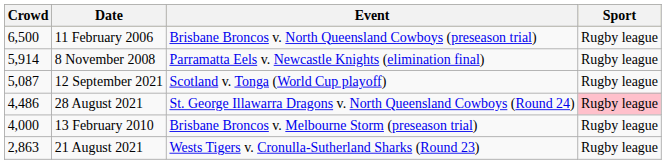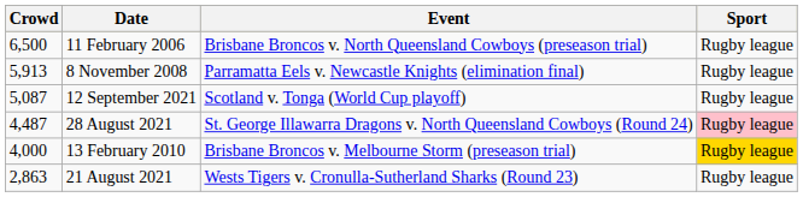 <table class="wikitable">
 <tr style="background:#bdb76b;">
 <th>Crowd</th>
 <th>Date</th>
 <th>Event</th>
 <th>Sport</th>
 </tr>
 <tr>
 <td>6,500</td>
 <td>11 February 2006</td>
 <td><a href='#'>Brisbane Broncos</a> v. <a href='#'>North Queensland Cowboys</a> (<a href='#'>preseason trial</a>)</td>
 <td>Rugby league</td>
 </tr>
 <tr>
-<td>5,914</td>
+<td>5,913</td>
 <td>8 November 2008</td>
 <td><a href='#'>Parramatta Eels</a> v. <a href='#'>Newcastle Knights</a> (<a href='#'>elimination final</a>)</td>
 <td>Rugby league</td>
 </tr>
 <tr>
 <td>5,087</td>
 <td>12 September 2021</td>
 <td><a href='#'>Scotland</a> v. <a href='#'>Tonga</a> (<a href='#'>World Cup playoff</a>)</td>
 <td>Rugby league</td>
 </tr>
 <tr>
-<td>4,486</td>
+<td>4,487</td>
 <td>28 August 2021</td>
 <td><a href='#'>St. George Illawarra Dragons</a> v. <a href='#'>North Queensland Cowboys</a> (<a href='#'>Round 24</a>)</td>
 <td style="background: pink;">Rugby league</td>
 </tr>
 <tr>
 <td>4,000</td>
 <td>13 February 2010</td>
 <td><a href='#'>Brisbane Broncos</a> v. <a href='#'>Melbourne Storm</a> (<a href='#'>preseason trial</a>)</td>
-<td>Rugby league</td>
+<td style="background: gold;">Rugby league</td>
 </tr>
 <tr>
 <td>2,863</td>
 <td>21 August 2021</td>
 <td><a href='#'>Wests Tigers</a>  v. <a href='#'>Cronulla-Sutherland Sharks</a> (<a href='#'>Round 23</a>)</td>
 <td>Rugby league</td>
 </tr>
 </table>
